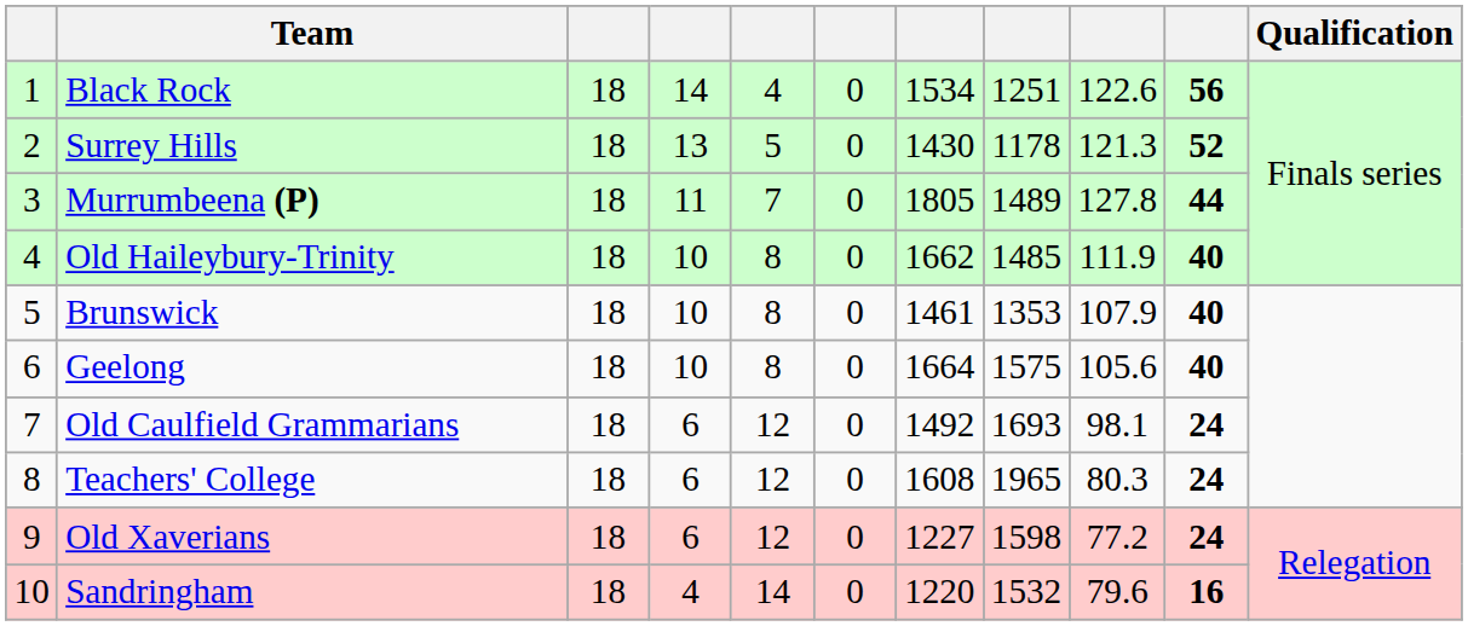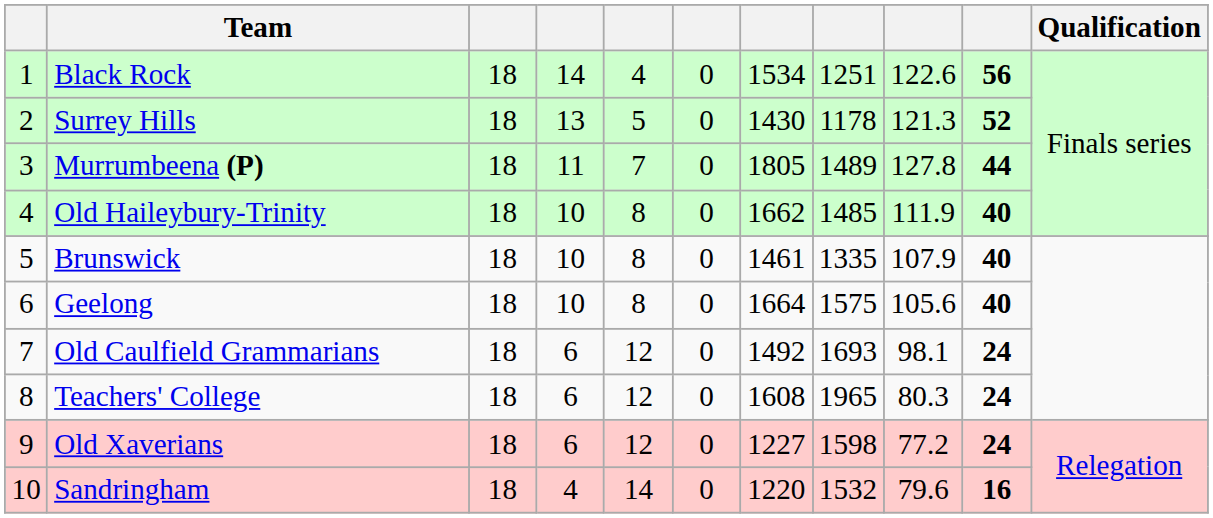 <table class="wikitable" style="text-align:center; margin-bottom:0">
 <tr>
 <th style="width:10px"></th>
 <th style="width:35%;">Team</th>
 <th style="width:30px;"></th>
 <th style="width:30px;"></th>
 <th style="width:30px;"></th>
 <th style="width:30px;"></th>
 <th style="width:30px;"></th>
 <th style="width:30px;"></th>
 <th style="width:30px;"></th>
 <th style="width:30px;"></th>
 <th>Qualification</th>
 </tr>
 <tr style="background:#ccffcc;">
 <td>1</td>
 <td style="text-align:left;"><a href='#'>Black Rock</a></td>
 <td>18</td>
 <td>14</td>
 <td>4</td>
 <td>0</td>
 <td>1534</td>
 <td>1251</td>
 <td>122.6</td>
 <td><strong>56</strong></td>
 <td rowspan=4>Finals series</td>
 </tr>
 <tr style="background:#ccffcc;">
 <td>2</td>
 <td style="text-align:left;"><a href='#'>Surrey Hills</a></td>
 <td>18</td>
 <td>13</td>
 <td>5</td>
 <td>0</td>
 <td>1430</td>
 <td>1178</td>
 <td>121.3</td>
 <td><strong>52</strong></td>
 </tr>
 <tr style="background:#ccffcc;">
 <td>3</td>
 <td style="text-align:left;"><a href='#'>Murrumbeena</a> <strong>(P)</strong></td>
 <td>18</td>
 <td>11</td>
 <td>7</td>
 <td>0</td>
 <td>1805</td>
 <td>1489</td>
 <td>127.8</td>
 <td><strong>44</strong></td>
 </tr>
 <tr style="background:#ccffcc;">
 <td>4</td>
 <td style="text-align:left;"><a href='#'>Old Haileybury-Trinity</a></td>
 <td>18</td>
 <td>10</td>
 <td>8</td>
 <td>0</td>
 <td>1662</td>
 <td>1485</td>
 <td>111.9</td>
 <td><strong>40</strong></td>
 </tr>
 <tr>
 <td>5</td>
 <td style="text-align:left;"><a href='#'>Brunswick</a></td>
 <td>18</td>
 <td>10</td>
 <td>8</td>
 <td>0</td>
 <td>1461</td>
-<td>1353</td>
+<td>1335</td>
 <td>107.9</td>
 <td><strong>40</strong></td>
 </tr>
 <tr>
 <td>6</td>
 <td style="text-align:left;"><a href='#'>Geelong</a></td>
 <td>18</td>
 <td>10</td>
 <td>8</td>
 <td>0</td>
 <td>1664</td>
 <td>1575</td>
 <td>105.6</td>
 <td><strong>40</strong></td>
 </tr>
 <tr>
 <td>7</td>
 <td style="text-align:left;"><a href='#'>Old Caulfield Grammarians</a></td>
 <td>18</td>
 <td>6</td>
 <td>12</td>
 <td>0</td>
 <td>1492</td>
 <td>1693</td>
 <td>98.1</td>
 <td><strong>24</strong></td>
 </tr>
 <tr>
 <td>8</td>
 <td style="text-align:left;"><a href='#'>Teachers' College</a></td>
 <td>18</td>
 <td>6</td>
 <td>12</td>
 <td>0</td>
 <td>1608</td>
 <td>1965</td>
 <td>80.3</td>
 <td><strong>24</strong></td>
 </tr>
 <tr style="background:#FFCCCC;">
 <td>9</td>
 <td style="text-align:left;"><a href='#'>Old Xaverians</a></td>
 <td>18</td>
 <td>6</td>
 <td>12</td>
 <td>0</td>
 <td>1227</td>
 <td>1598</td>
 <td>77.2</td>
 <td><strong>24</strong></td>
 <td rowspan=2><a href='#'>Relegation</a></td>
 </tr>
 <tr style="background:#FFCCCC;">
 <td>10</td>
 <td style="text-align:left;"><a href='#'>Sandringham</a></td>
 <td>18</td>
 <td>4</td>
 <td>14</td>
 <td>0</td>
 <td>1220</td>
 <td>1532</td>
 <td>79.6</td>
 <td><strong>16</strong></td>
 </tr>
 </table>
